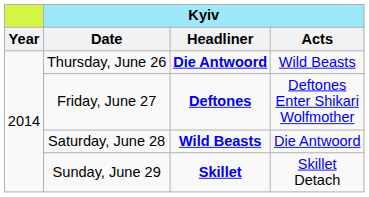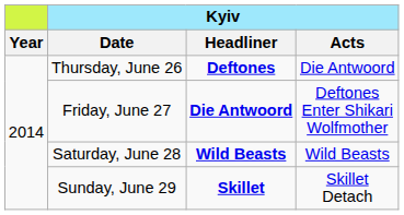 <table class="wikitable">
 <tr>
 <th colspan="1" style="background:#d2f546"></th>
 <th colspan="3" align="center" style="background:#9ee8fc">Kyiv</th>
 </tr>
 <tr>
 <th>Year</th>
 <th>Date</th>
 <th>Headliner</th>
 <th>Acts</th>
 </tr>
 <tr align="center">
 <td rowspan="4">2014</td>
 <td>Thursday, June 26</td>
-<td><strong><a href='#'>Die Antwoord</a></strong></td>
-<td><a href='#'>Wild Beasts</a></td>
+<td><strong><a href='#'>Deftones</a></strong></td>
+<td><a href='#'>Die Antwoord</a></td>
 </tr>
 <tr align="center">
 <td>Friday, June 27</td>
-<td><strong><a href='#'>Deftones</a></strong></td>
+<td><strong><a href='#'>Die Antwoord</a></strong></td>
 <td><a href='#'>Deftones</a> <br><a href='#'>Enter Shikari</a> <br><a href='#'>Wolfmother</a></td>
 </tr>
 <tr align="center">
 <td>Saturday, June 28</td>
 <td><strong><a href='#'>Wild Beasts</a></strong></td>
-<td><a href='#'>Die Antwoord</a></td>
+<td><a href='#'>Wild Beasts</a></td>
 </tr>
 <tr align="center">
 <td>Sunday, June 29</td>
 <td><strong><a href='#'>Skillet</a></strong></td>
 <td><a href='#'>Skillet</a> <br>Detach</td>
 </tr>
 </table>
